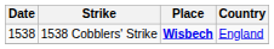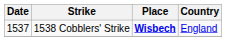 <table class="wikitable sortable">
 <tr>
 <th>Date</th>
 <th>Strike</th>
 <th>Place</th>
 <th>Country</th>
 </tr>
 <tr>
-<td>1538</td>
+<td>1537</td>
 <td>1538 Cobblers' Strike</td>
 <td><strong><a href='#'>Wisbech</a></strong></td>
 <td><a href='#'>England</a></td>
 </tr>
 <tr>
 </tr>
 </table>
